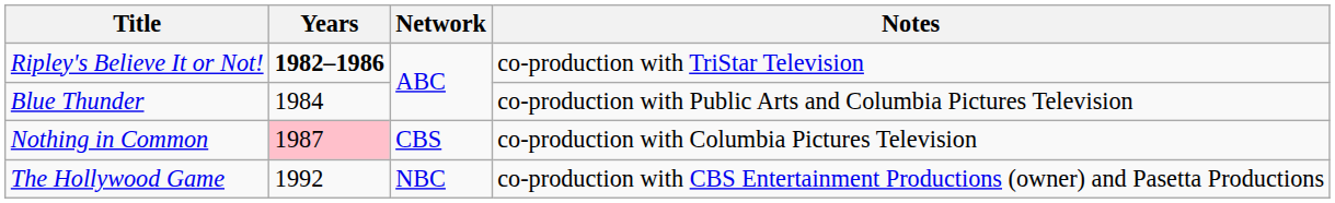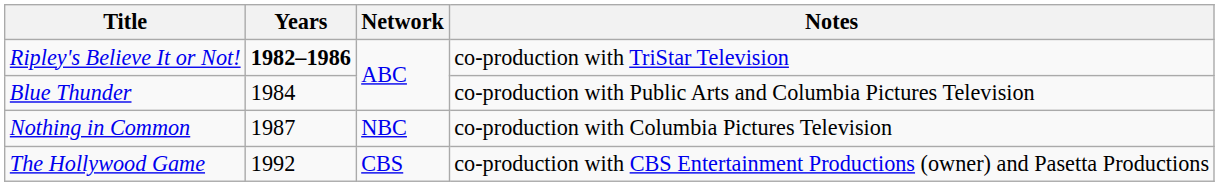 <table class="wikitable sortable">
 <tr>
 <th>Title</th>
 <th>Years</th>
 <th>Network</th>
 <th>Notes</th>
 </tr>
 <tr>
 <td><em><a href='#'>Ripley's Believe It or Not!</a></em></td>
 <td><strong>1982–1986</strong></td>
 <td rowspan="2"><a href='#'>ABC</a></td>
 <td>co-production with <a href='#'>TriStar Television</a></td>
 </tr>
 <tr>
 <td><em><a href='#'>Blue Thunder</a></em></td>
 <td>1984</td>
 <td>co-production with Public Arts and Columbia Pictures Television</td>
 </tr>
 <tr>
 <td><em><a href='#'>Nothing in Common</a></em></td>
-<td style="background: pink;">1987</td>
-<td><a href='#'>CBS</a></td>
+<td>1987</td>
+<td><a href='#'>NBC</a></td>
 <td>co-production with Columbia Pictures Television</td>
 </tr>
 <tr>
 <td><em><a href='#'>The Hollywood Game</a></em></td>
 <td>1992</td>
-<td><a href='#'>NBC</a></td>
+<td><a href='#'>CBS</a></td>
 <td>co-production with <a href='#'>CBS Entertainment Productions</a> (owner) and Pasetta Productions</td>
 </tr>
 </table>
